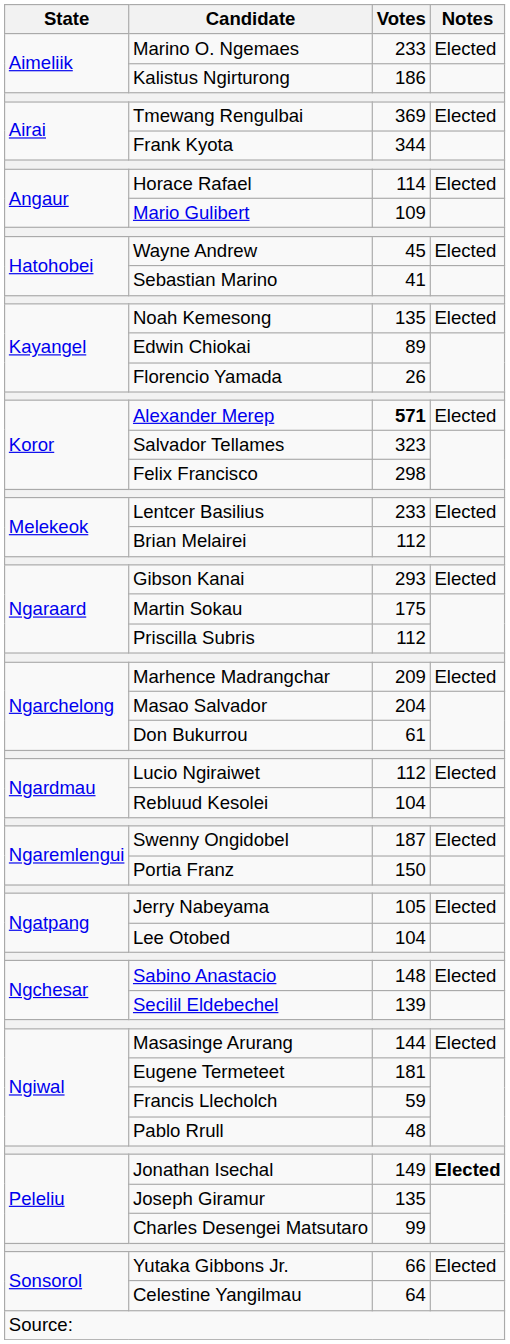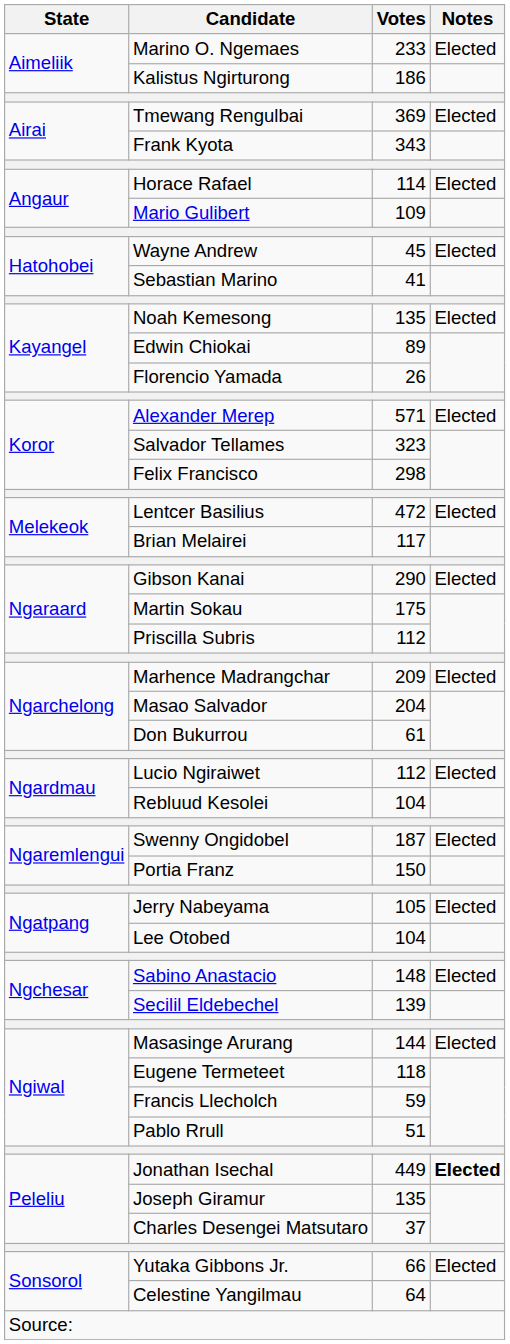 <table class="wikitable">
 <tr>
 <th>State</th>
 <th>Candidate</th>
 <th>Votes</th>
 <th>Notes</th>
 </tr>
 <tr>
 <td rowspan=2><a href='#'>Aimeliik</a></td>
 <td>Marino O. Ngemaes</td>
 <td align=right>233</td>
 <td>Elected</td>
 </tr>
 <tr>
 <td>Kalistus Ngirturong</td>
 <td align=right>186</td>
 </tr>
 <tr>
 <th colspan=4></th>
 </tr>
 <tr>
 <td rowspan=2><a href='#'>Airai</a></td>
 <td>Tmewang Rengulbai</td>
 <td align=right>369</td>
 <td>Elected</td>
 </tr>
 <tr>
 <td>Frank Kyota</td>
-<td align=right>344</td>
+<td align=right>343</td>
 </tr>
 <tr>
 <th colspan=4></th>
 </tr>
 <tr>
 <td rowspan=2><a href='#'>Angaur</a></td>
 <td>Horace Rafael</td>
 <td align=right>114</td>
 <td>Elected</td>
 </tr>
 <tr>
 <td><a href='#'>Mario Gulibert</a></td>
 <td align=right>109</td>
 </tr>
 <tr>
 <th colspan=4></th>
 </tr>
 <tr>
 <td rowspan=2><a href='#'>Hatohobei</a></td>
 <td>Wayne Andrew</td>
 <td align=right>45</td>
 <td>Elected</td>
 </tr>
 <tr>
 <td>Sebastian Marino</td>
 <td align=right>41</td>
 </tr>
 <tr>
 <th colspan=4></th>
 </tr>
 <tr>
 <td rowspan=3><a href='#'>Kayangel</a></td>
 <td>Noah Kemesong</td>
 <td align=right>135</td>
 <td>Elected</td>
 </tr>
 <tr>
 <td>Edwin Chiokai</td>
 <td align=right>89</td>
 </tr>
 <tr>
 <td>Florencio Yamada</td>
 <td align=right>26</td>
 </tr>
 <tr>
 <th colspan=4></th>
 </tr>
 <tr>
 <td rowspan=3><a href='#'>Koror</a></td>
 <td><a href='#'>Alexander Merep</a></td>
-<td align=right><strong>571</strong></td>
+<td align=right>571</td>
 <td>Elected</td>
 </tr>
 <tr>
 <td>Salvador Tellames</td>
 <td align=right>323</td>
 </tr>
 <tr>
 <td>Felix Francisco</td>
 <td align=right>298</td>
 </tr>
 <tr>
 <th colspan=4></th>
 </tr>
 <tr>
 <td rowspan=2><a href='#'>Melekeok</a></td>
 <td>Lentcer Basilius</td>
-<td align=right>233</td>
+<td align=right>472</td>
 <td>Elected</td>
 </tr>
 <tr>
 <td>Brian Melairei</td>
-<td align=right>112</td>
+<td align=right>117</td>
 </tr>
 <tr>
 <th colspan=4></th>
 </tr>
 <tr>
 <td rowspan=3><a href='#'>Ngaraard</a></td>
 <td>Gibson Kanai</td>
-<td align=right>293</td>
+<td align=right>290</td>
 <td>Elected</td>
 </tr>
 <tr>
 <td>Martin Sokau</td>
 <td align=right>175</td>
 </tr>
 <tr>
 <td>Priscilla Subris</td>
 <td align=right>112</td>
 </tr>
 <tr>
 <th colspan=4></th>
 </tr>
 <tr>
 <td rowspan=3><a href='#'>Ngarchelong</a></td>
 <td>Marhence Madrangchar</td>
 <td align=right>209</td>
 <td>Elected</td>
 </tr>
 <tr>
 <td>Masao Salvador</td>
 <td align=right>204</td>
 </tr>
 <tr>
 <td>Don Bukurrou</td>
 <td align=right>61</td>
 </tr>
 <tr>
 <th colspan=4></th>
 </tr>
 <tr>
 <td rowspan=2><a href='#'>Ngardmau</a></td>
 <td>Lucio Ngiraiwet</td>
 <td align=right>112</td>
 <td>Elected</td>
 </tr>
 <tr>
 <td>Rebluud Kesolei</td>
 <td align=right>104</td>
 </tr>
 <tr>
 <th colspan=4></th>
 </tr>
 <tr>
 <td rowspan=2><a href='#'>Ngaremlengui</a></td>
 <td>Swenny Ongidobel</td>
 <td align=right>187</td>
 <td>Elected</td>
 </tr>
 <tr>
 <td>Portia Franz</td>
 <td align=right>150</td>
 </tr>
 <tr>
 <th colspan=4></th>
 </tr>
 <tr>
 <td rowspan=2><a href='#'>Ngatpang</a></td>
 <td>Jerry Nabeyama</td>
 <td align=right>105</td>
 <td>Elected</td>
 </tr>
 <tr>
 <td>Lee Otobed</td>
 <td align=right>104</td>
 </tr>
 <tr>
 <th colspan=4></th>
 </tr>
 <tr>
 <td rowspan=2><a href='#'>Ngchesar</a></td>
 <td><a href='#'>Sabino Anastacio</a></td>
 <td align=right>148</td>
 <td>Elected</td>
 </tr>
 <tr>
 <td><a href='#'>Secilil Eldebechel</a></td>
 <td align=right>139</td>
 </tr>
 <tr>
 <th colspan=4></th>
 </tr>
 <tr>
 <td rowspan=4><a href='#'>Ngiwal</a></td>
 <td>Masasinge Arurang</td>
 <td align=right>144</td>
 <td>Elected</td>
 </tr>
 <tr>
 <td>Eugene Termeteet</td>
-<td align=right>181</td>
+<td align=right>118</td>
 </tr>
 <tr>
 <td>Francis Llecholch</td>
 <td align=right>59</td>
 </tr>
 <tr>
 <td>Pablo Rrull</td>
-<td align=right>48</td>
+<td align=right>51</td>
 </tr>
 <tr>
 <th colspan=4></th>
 </tr>
 <tr>
 <td rowspan=3><a href='#'>Peleliu</a></td>
 <td>Jonathan Isechal</td>
-<td align=right>149</td>
+<td align=right>449</td>
 <td><strong>Elected</strong></td>
 </tr>
 <tr>
 <td>Joseph Giramur</td>
 <td align=right>135</td>
 </tr>
 <tr>
 <td>Charles Desengei Matsutaro</td>
-<td align=right>99</td>
+<td align=right>37</td>
 </tr>
 <tr>
 <th colspan=4></th>
 </tr>
 <tr>
 <td rowspan=2><a href='#'>Sonsorol</a></td>
 <td>Yutaka Gibbons Jr.</td>
 <td align=right>66</td>
 <td>Elected</td>
 </tr>
 <tr>
 <td>Celestine Yangilmau</td>
 <td align=right>64</td>
 </tr>
 <tr>
 <td colspan=4>Source: </td>
 </tr>
 </table>
